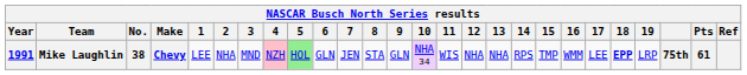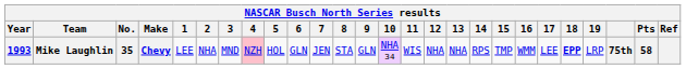 <table class="wikitable" style="text-align:center; font-size:75%">
 <tr>
 <th colspan=45><a href='#'>NASCAR Busch North Series</a> results</th>
 </tr>
 <tr>
 <th>Year</th>
 <th>Team</th>
 <th>No.</th>
 <th>Make</th>
 <th>1</th>
 <th>2</th>
 <th>3</th>
 <th>4</th>
 <th>5</th>
 <th>6</th>
 <th>7</th>
 <th>8</th>
 <th>9</th>
 <th>10</th>
 <th>11</th>
 <th>12</th>
 <th>13</th>
 <th>14</th>
 <th>15</th>
 <th>16</th>
 <th>17</th>
 <th>18</th>
 <th>19</th>
 <th></th>
 <th>Pts</th>
 <th>Ref</th>
 </tr>
 <tr>
-<th><a href='#'>1991</a></th>
+<th><a href='#'>1993</a></th>
 <th>Mike Laughlin</th>
-<th>38</th>
+<th>35</th>
 <th><a href='#'>Chevy</a></th>
 <td><a href='#'>LEE</a></td>
 <td><a href='#'>NHA</a></td>
 <td><a href='#'>MND</a></td>
 <td style="background: pink;"><a href='#'>NZH</a></td>
-<td style="background: lightgreen;"><a href='#'>HOL</a></td>
+<td><a href='#'>HOL</a></td>
 <td><a href='#'>GLN</a></td>
 <td><a href='#'>JEN</a></td>
 <td><a href='#'>STA</a></td>
 <td><a href='#'>GLN</a></td>
 <td style="background:#EFCFFF;"><a href='#'>NHA</a><br><small>34</small></td>
 <td><a href='#'>WIS</a></td>
 <td><a href='#'>NHA</a></td>
 <td><a href='#'>NHA</a></td>
 <td><a href='#'>RPS</a></td>
 <td><a href='#'>TMP</a></td>
 <td><a href='#'>WMM</a></td>
 <td><a href='#'>LEE</a></td>
 <td><strong><a href='#'>EPP</a></strong></td>
 <td><a href='#'>LRP</a></td>
 <th>75th</th>
-<th>61</th>
+<th>58</th>
 <th></th>
 </tr>
 </table>
